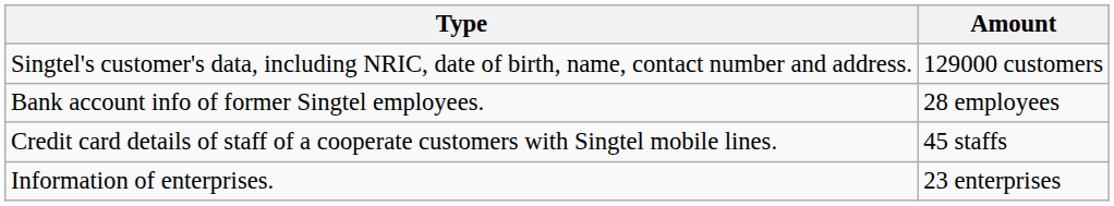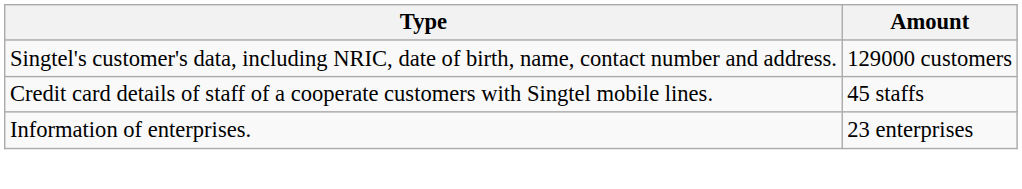 <table class="wikitable">
 <tr>
 <th>Type</th>
 <th>Amount</th>
 </tr>
 <tr>
 <td>Singtel's customer's data, including NRIC, date of birth, name, contact number and address.</td>
 <td>129000 customers</td>
 </tr>
 <tr>
-<td>Bank account info of former Singtel employees.</td>
-<td>28 employees</td>
-</tr>
-<tr>
 <td>Credit card details of staff of a cooperate customers with Singtel mobile lines.</td>
 <td>45 staffs</td>
 </tr>
 <tr>
 <td>Information of enterprises.</td>
 <td>23 enterprises</td>
 </tr>
 </table>
